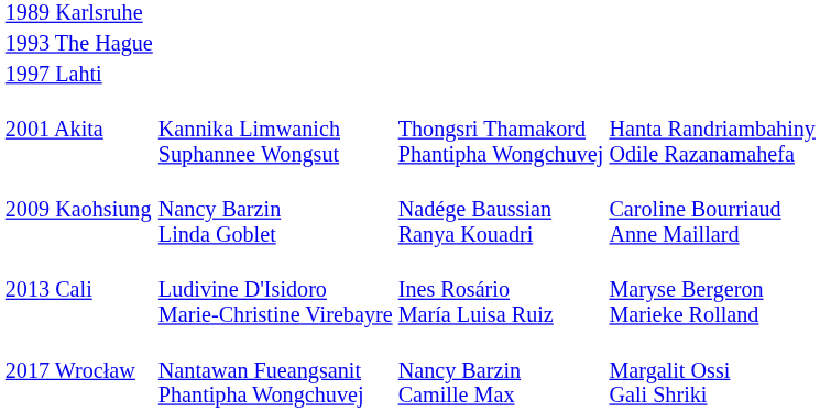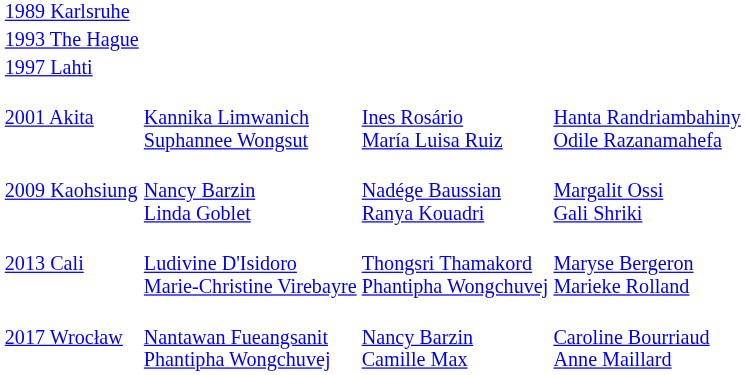 <table>
 <tr>
 <td><a href='#'>1989 Karlsruhe</a></td>
 <td></td>
 <td></td>
 <td></td>
 </tr>
 <tr>
 <td><a href='#'>1993 The Hague</a></td>
 <td></td>
 <td></td>
 <td></td>
 </tr>
 <tr>
 <td><a href='#'>1997 Lahti</a></td>
 <td></td>
 <td></td>
 <td></td>
 </tr>
 <tr>
 <td><a href='#'>2001 Akita</a></td>
 <td><br><a href='#'>Kannika Limwanich</a><br><a href='#'>Suphannee Wongsut</a></td>
-<td><br><a href='#'>Thongsri Thamakord</a><br><a href='#'>Phantipha Wongchuvej</a></td>
+<td><br><a href='#'>Ines Rosário</a><br><a href='#'>María Luisa Ruiz</a></td>
 <td><br><a href='#'>Hanta Randriambahiny</a><br><a href='#'>Odile Razanamahefa</a></td>
 </tr>
 <tr>
 <td><a href='#'>2009 Kaohsiung</a></td>
 <td><br><a href='#'>Nancy Barzin</a><br><a href='#'>Linda Goblet</a></td>
 <td><br><a href='#'>Nadége Baussian</a><br><a href='#'>Ranya Kouadri</a></td>
-<td><br><a href='#'>Caroline Bourriaud</a><br><a href='#'>Anne Maillard</a></td>
+<td><br><a href='#'>Margalit Ossi</a><br><a href='#'>Gali Shriki</a></td>
 </tr>
 <tr>
 <td><a href='#'>2013 Cali</a></td>
 <td><br><a href='#'>Ludivine D'Isidoro</a><br><a href='#'>Marie-Christine Virebayre</a></td>
-<td><br><a href='#'>Ines Rosário</a><br><a href='#'>María Luisa Ruiz</a></td>
+<td><br><a href='#'>Thongsri Thamakord</a><br><a href='#'>Phantipha Wongchuvej</a></td>
 <td><br><a href='#'>Maryse Bergeron</a><br><a href='#'>Marieke Rolland</a></td>
 </tr>
 <tr>
 <td><a href='#'>2017 Wrocław</a></td>
 <td><br><a href='#'>Nantawan Fueangsanit</a><br><a href='#'>Phantipha Wongchuvej</a></td>
 <td><br><a href='#'>Nancy Barzin</a><br><a href='#'>Camille Max</a></td>
-<td><br><a href='#'>Margalit Ossi</a><br><a href='#'>Gali Shriki</a></td>
+<td><br><a href='#'>Caroline Bourriaud</a><br><a href='#'>Anne Maillard</a></td>
 </tr>
 </table>
